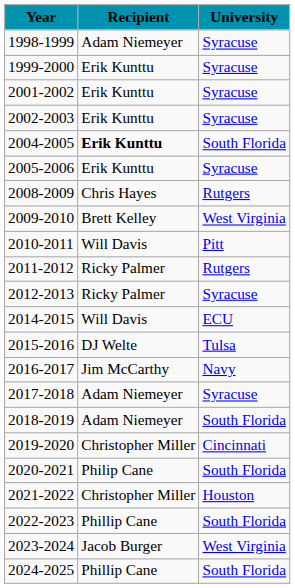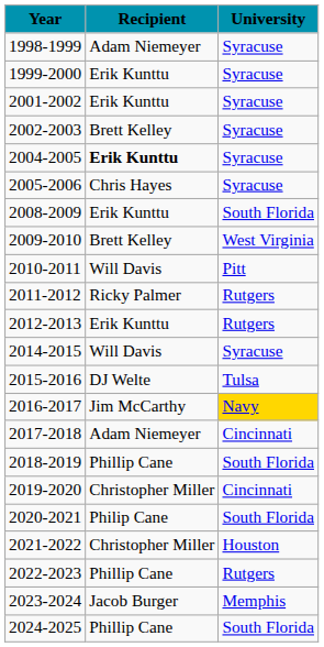 <table class="wikitable sortable" style="font-size:90%;">
 <tr>
 <th style="background:#0093AF;"><span>Year</span></th>
 <th style="background:#0093AF;"><span>Recipient</span></th>
 <th style="background:#0093AF;"><span>University</span></th>
 </tr>
 <tr>
 <td>1998-1999</td>
 <td>Adam Niemeyer</td>
 <td><a href='#'>Syracuse</a></td>
 </tr>
 <tr>
 <td>1999-2000</td>
 <td>Erik Kunttu</td>
 <td><a href='#'>Syracuse</a></td>
 </tr>
 <tr>
 <td>2001-2002</td>
 <td>Erik Kunttu</td>
 <td><a href='#'>Syracuse</a></td>
 </tr>
 <tr>
 <td>2002-2003</td>
-<td>Erik Kunttu</td>
+<td>Brett Kelley</td>
 <td><a href='#'>Syracuse</a></td>
 </tr>
 <tr>
 <td>2004-2005</td>
 <td><strong>Erik Kunttu</strong></td>
-<td><a href='#'>South Florida</a></td>
+<td><a href='#'>Syracuse</a></td>
 </tr>
 <tr>
 <td>2005-2006</td>
-<td>Erik Kunttu</td>
+<td>Chris Hayes</td>
 <td><a href='#'>Syracuse</a></td>
 </tr>
 <tr>
 <td>2008-2009</td>
-<td>Chris Hayes</td>
-<td><a href='#'>Rutgers</a></td>
+<td>Erik Kunttu</td>
+<td><a href='#'>South Florida</a></td>
 </tr>
 <tr>
 <td>2009-2010</td>
 <td>Brett Kelley</td>
 <td><a href='#'>West Virginia</a></td>
 </tr>
 <tr>
 <td>2010-2011</td>
 <td>Will Davis</td>
 <td><a href='#'>Pitt</a></td>
 </tr>
 <tr>
 <td>2011-2012</td>
 <td>Ricky Palmer</td>
 <td><a href='#'>Rutgers</a></td>
 </tr>
 <tr>
 <td>2012-2013</td>
-<td>Ricky Palmer</td>
-<td><a href='#'>Syracuse</a></td>
+<td>Erik Kunttu</td>
+<td><a href='#'>Rutgers</a></td>
 </tr>
 <tr>
 <td>2014-2015</td>
 <td>Will Davis</td>
-<td><a href='#'>ECU</a></td>
+<td><a href='#'>Syracuse</a></td>
 </tr>
 <tr>
 <td>2015-2016</td>
 <td>DJ Welte</td>
 <td><a href='#'>Tulsa</a></td>
 </tr>
 <tr>
 <td>2016-2017</td>
 <td>Jim McCarthy</td>
-<td><a href='#'>Navy</a></td>
+<td style="background: gold;"><a href='#'>Navy</a></td>
 </tr>
 <tr>
 <td>2017-2018</td>
 <td>Adam Niemeyer</td>
-<td><a href='#'>Syracuse</a></td>
+<td><a href='#'>Cincinnati</a></td>
 </tr>
 <tr>
 <td>2018-2019</td>
-<td>Adam Niemeyer</td>
+<td>Phillip Cane</td>
 <td><a href='#'>South Florida</a></td>
 </tr>
 <tr>
 <td>2019-2020</td>
 <td>Christopher Miller</td>
 <td><a href='#'>Cincinnati</a></td>
 </tr>
 <tr>
 <td>2020-2021</td>
 <td>Philip Cane</td>
 <td><a href='#'>South Florida</a></td>
 </tr>
 <tr>
 <td>2021-2022</td>
 <td>Christopher Miller</td>
 <td><a href='#'>Houston</a></td>
 </tr>
 <tr>
 <td>2022-2023</td>
 <td>Phillip Cane</td>
-<td><a href='#'>South Florida</a></td>
+<td><a href='#'>Rutgers</a></td>
 </tr>
 <tr>
 <td>2023-2024</td>
 <td>Jacob Burger</td>
-<td><a href='#'>West Virginia</a></td>
+<td><a href='#'>Memphis</a></td>
 </tr>
 <tr>
 <td>2024-2025</td>
 <td>Phillip Cane</td>
 <td><a href='#'>South Florida</a></td>
 </tr>
 </table>
